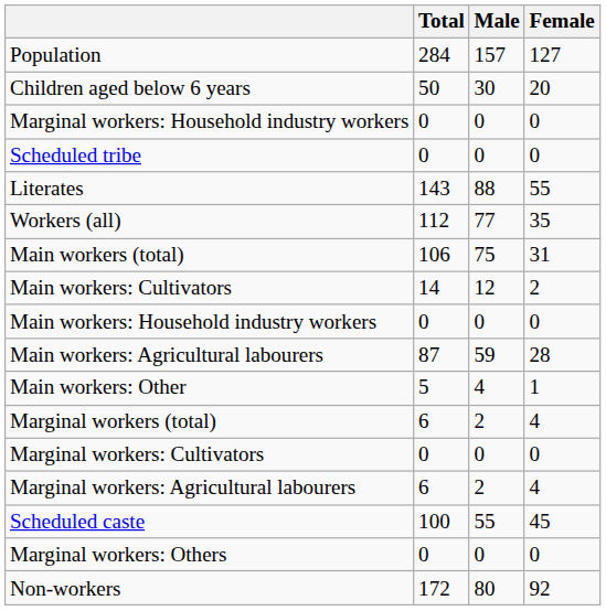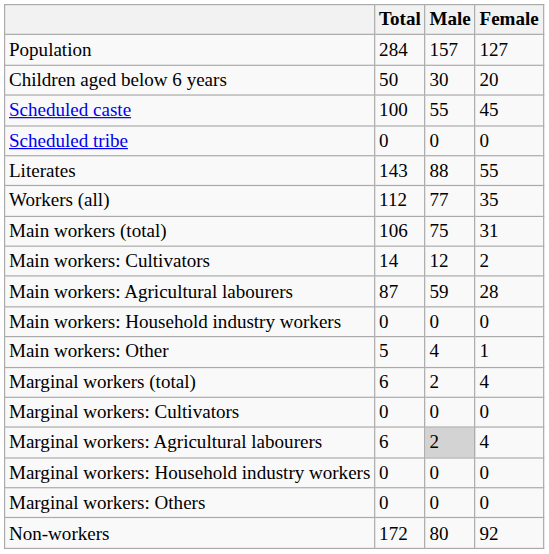 <table class="wikitable sortable">
 <tr>
 <th></th>
 <th>Total</th>
 <th>Male</th>
 <th>Female</th>
 </tr>
 <tr>
 <td>Population</td>
 <td>284</td>
 <td>157</td>
 <td>127</td>
 </tr>
 <tr>
 <td>Children aged below 6 years</td>
 <td>50</td>
 <td>30</td>
 <td>20</td>
 </tr>
 <tr>
-<td>Marginal workers: Household industry workers</td>
-<td>0</td>
-<td>0</td>
-<td>0</td>
+<td><a href='#'>Scheduled caste</a></td>
+<td>100</td>
+<td>55</td>
+<td>45</td>
 </tr>
 <tr>
 <td><a href='#'>Scheduled tribe</a></td>
 <td>0</td>
 <td>0</td>
 <td>0</td>
 </tr>
 <tr>
 <td>Literates</td>
 <td>143</td>
 <td>88</td>
 <td>55</td>
 </tr>
 <tr>
 <td>Workers (all)</td>
 <td>112</td>
 <td>77</td>
 <td>35</td>
 </tr>
 <tr>
 <td>Main workers (total)</td>
 <td>106</td>
 <td>75</td>
 <td>31</td>
 </tr>
 <tr>
 <td>Main workers: Cultivators</td>
 <td>14</td>
 <td>12</td>
 <td>2</td>
 </tr>
 <tr>
+<td>Main workers: Agricultural labourers</td>
+<td>87</td>
+<td>59</td>
+<td>28</td>
+</tr>
+<tr>
 <td>Main workers: Household industry workers</td>
 <td>0</td>
 <td>0</td>
 <td>0</td>
-</tr>
-<tr>
-<td>Main workers: Agricultural labourers</td>
-<td>87</td>
-<td>59</td>
-<td>28</td>
 </tr>
 <tr>
 <td>Main workers: Other</td>
 <td>5</td>
 <td>4</td>
 <td>1</td>
 </tr>
 <tr>
 <td>Marginal workers (total)</td>
 <td>6</td>
 <td>2</td>
 <td>4</td>
 </tr>
 <tr>
 <td>Marginal workers: Cultivators</td>
 <td>0</td>
 <td>0</td>
 <td>0</td>
 </tr>
 <tr>
 <td>Marginal workers: Agricultural labourers</td>
 <td>6</td>
-<td>2</td>
+<td style="background: lightgrey;">2</td>
 <td>4</td>
 </tr>
 <tr>
-<td><a href='#'>Scheduled caste</a></td>
-<td>100</td>
-<td>55</td>
-<td>45</td>
+<td>Marginal workers: Household industry workers</td>
+<td>0</td>
+<td>0</td>
+<td>0</td>
 </tr>
 <tr>
 <td>Marginal workers: Others</td>
 <td>0</td>
 <td>0</td>
 <td>0</td>
 </tr>
 <tr>
 <td>Non-workers</td>
 <td>172</td>
 <td>80</td>
 <td>92</td>
 </tr>
 </table>
